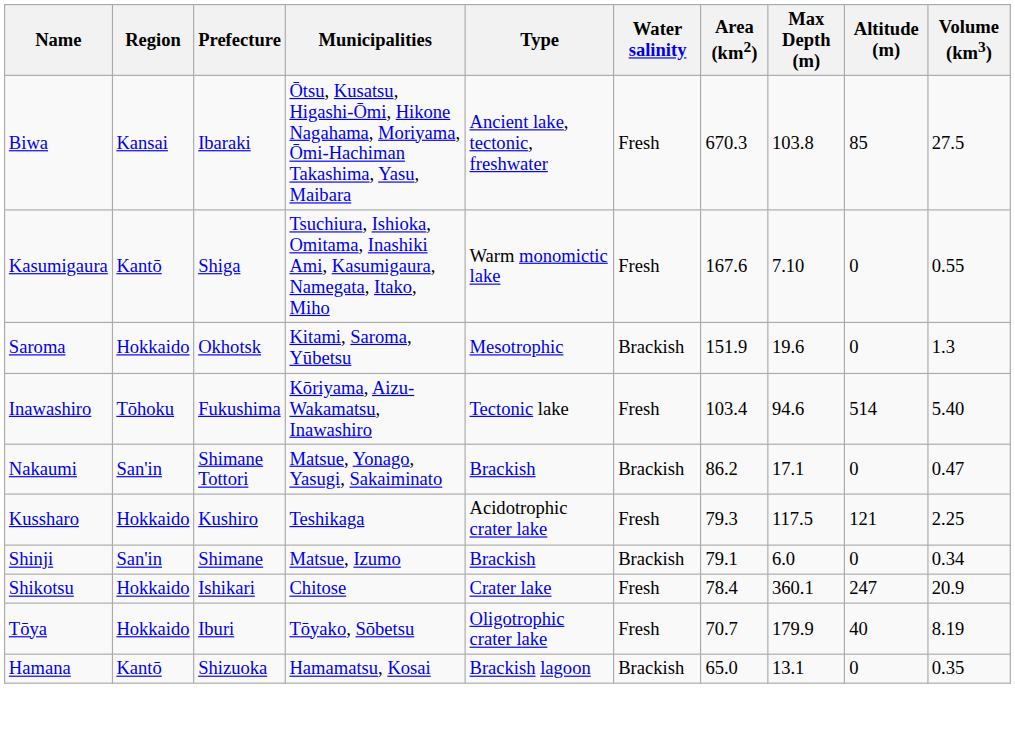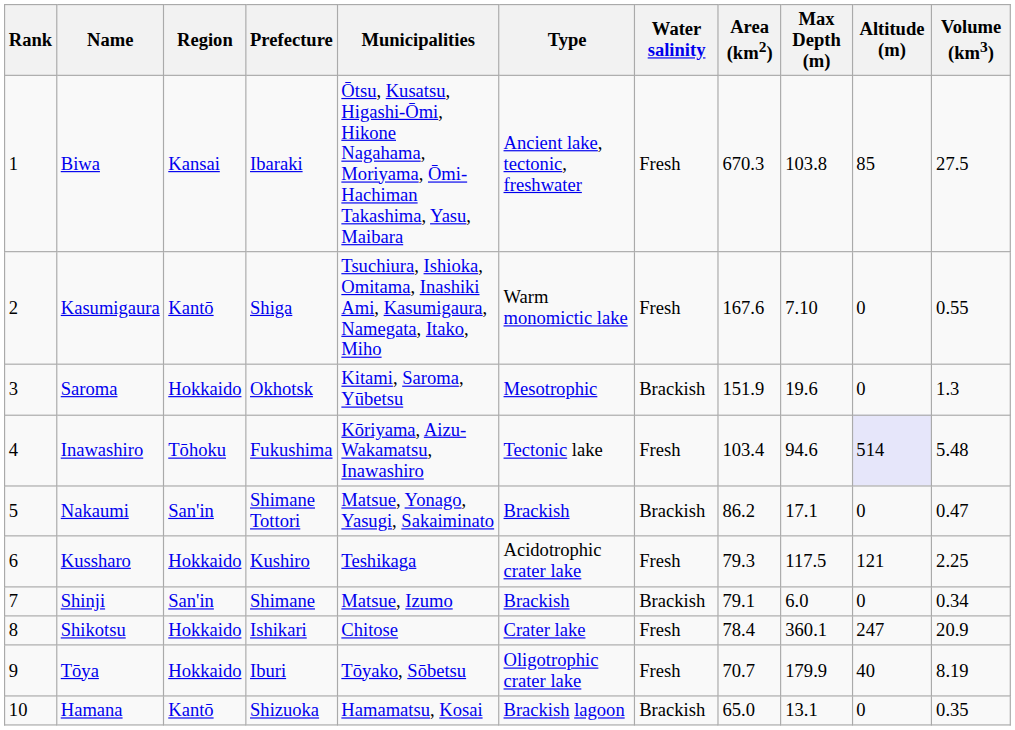 <table class="wikitable sortable">
 <tr>
+<th class="unsortable">Rank</th>
 <th>Name</th>
 <th>Region</th>
 <th>Prefecture</th>
 <th class="unsortable">Municipalities</th>
 <th>Type</th>
 <th class="unsortable">Water <a href='#'>salinity</a></th>
 <th>Area (km<sup>2</sup>)</th>
 <th>Max Depth (m)</th>
 <th>Altitude (m)</th>
 <th>Volume (km<sup>3</sup>)</th>
 </tr>
 <tr>
+<td>1</td>
 <td><a href='#'>Biwa</a></td>
 <td><a href='#'>Kansai</a></td>
 <td><a href='#'>Ibaraki</a></td>
 <td><a href='#'>Ōtsu</a>, <a href='#'>Kusatsu</a>, <a href='#'>Higashi-Ōmi</a>, <a href='#'>Hikone</a><br><a href='#'>Nagahama</a>, <a href='#'>Moriyama</a>, <a href='#'>Ōmi-Hachiman</a><br><a href='#'>Takashima</a>, <a href='#'>Yasu</a>, <a href='#'>Maibara</a></td>
 <td><a href='#'>Ancient lake</a>, <a href='#'>tectonic</a>, <a href='#'>freshwater</a></td>
 <td>Fresh</td>
 <td>670.3</td>
 <td>103.8</td>
 <td>85</td>
 <td>27.5</td>
 </tr>
 <tr>
+<td>2</td>
 <td><a href='#'>Kasumigaura</a></td>
 <td><a href='#'>Kantō</a></td>
 <td><a href='#'>Shiga</a></td>
 <td><a href='#'>Tsuchiura</a>, <a href='#'>Ishioka</a>, <a href='#'>Omitama</a>, <a href='#'>Inashiki</a><br><a href='#'>Ami</a>, <a href='#'>Kasumigaura</a>, <a href='#'>Namegata</a>, <a href='#'>Itako</a>, <a href='#'>Miho</a></td>
 <td>Warm <a href='#'>monomictic lake</a></td>
 <td>Fresh</td>
 <td>167.6</td>
 <td>7.10</td>
 <td>0</td>
 <td>0.55</td>
 </tr>
 <tr>
+<td>3</td>
 <td><a href='#'>Saroma</a></td>
 <td><a href='#'>Hokkaido</a></td>
 <td><a href='#'>Okhotsk</a></td>
 <td><a href='#'>Kitami</a>, <a href='#'>Saroma</a>, <a href='#'>Yūbetsu</a></td>
 <td><a href='#'>Mesotrophic</a></td>
 <td>Brackish</td>
 <td>151.9</td>
 <td>19.6</td>
 <td>0</td>
 <td>1.3</td>
 </tr>
 <tr>
+<td>4</td>
 <td><a href='#'>Inawashiro</a></td>
 <td><a href='#'>Tōhoku</a></td>
 <td><a href='#'>Fukushima</a></td>
 <td><a href='#'>Kōriyama</a>, <a href='#'>Aizu-Wakamatsu</a>, <a href='#'>Inawashiro</a></td>
 <td><a href='#'>Tectonic</a> lake</td>
 <td>Fresh</td>
 <td>103.4</td>
 <td>94.6</td>
-<td>514</td>
-<td>5.40</td>
+<td style="background: lavender;">514</td>
+<td>5.48</td>
 </tr>
 <tr>
+<td>5</td>
 <td><a href='#'>Nakaumi</a></td>
 <td><a href='#'>San'in</a></td>
 <td><a href='#'>Shimane</a><br><a href='#'>Tottori</a></td>
 <td><a href='#'>Matsue</a>, <a href='#'>Yonago</a>, <a href='#'>Yasugi</a>, <a href='#'>Sakaiminato</a></td>
 <td><a href='#'>Brackish</a></td>
 <td>Brackish</td>
 <td>86.2</td>
 <td>17.1</td>
 <td>0</td>
 <td>0.47</td>
 </tr>
 <tr>
+<td>6</td>
 <td><a href='#'>Kussharo</a></td>
 <td><a href='#'>Hokkaido</a></td>
 <td><a href='#'>Kushiro</a></td>
 <td><a href='#'>Teshikaga</a></td>
 <td>Acidotrophic <a href='#'>crater lake</a></td>
 <td>Fresh</td>
 <td>79.3</td>
 <td>117.5</td>
 <td>121</td>
 <td>2.25</td>
 </tr>
 <tr>
+<td>7</td>
 <td><a href='#'>Shinji</a></td>
 <td><a href='#'>San'in</a></td>
 <td><a href='#'>Shimane</a></td>
 <td><a href='#'>Matsue</a>, <a href='#'>Izumo</a></td>
 <td><a href='#'>Brackish</a></td>
 <td>Brackish</td>
 <td>79.1</td>
 <td>6.0</td>
 <td>0</td>
 <td>0.34</td>
 </tr>
 <tr>
+<td>8</td>
 <td><a href='#'>Shikotsu</a></td>
 <td><a href='#'>Hokkaido</a></td>
 <td><a href='#'>Ishikari</a></td>
 <td><a href='#'>Chitose</a></td>
 <td><a href='#'>Crater lake</a></td>
 <td>Fresh</td>
 <td>78.4</td>
 <td>360.1</td>
 <td>247</td>
 <td>20.9</td>
 </tr>
 <tr>
+<td>9</td>
 <td><a href='#'>Tōya</a></td>
 <td><a href='#'>Hokkaido</a></td>
 <td><a href='#'>Iburi</a></td>
 <td><a href='#'>Tōyako</a>, <a href='#'>Sōbetsu</a></td>
 <td><a href='#'>Oligotrophic</a> <a href='#'>crater lake</a></td>
 <td>Fresh</td>
 <td>70.7</td>
 <td>179.9</td>
 <td>40</td>
 <td>8.19</td>
 </tr>
 <tr>
+<td>10</td>
 <td><a href='#'>Hamana</a></td>
 <td><a href='#'>Kantō</a></td>
 <td><a href='#'>Shizuoka</a></td>
 <td><a href='#'>Hamamatsu</a>, <a href='#'>Kosai</a></td>
 <td><a href='#'>Brackish</a> <a href='#'>lagoon</a></td>
 <td>Brackish</td>
 <td>65.0</td>
 <td>13.1</td>
 <td>0</td>
 <td>0.35</td>
 </tr>
 </table>
